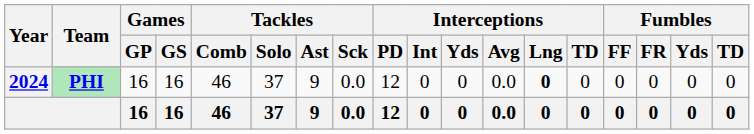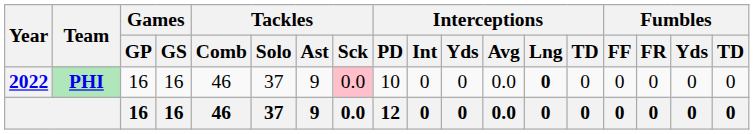 <table class="wikitable" style="text-align:center">
 <tr>
 <th rowspan="2">Year</th>
 <th rowspan="2">Team</th>
 <th colspan="2">Games</th>
 <th colspan="4">Tackles</th>
 <th colspan="6">Interceptions</th>
 <th colspan="4">Fumbles</th>
 </tr>
 <tr>
 <th>GP</th>
 <th>GS</th>
 <th>Comb</th>
 <th>Solo</th>
 <th>Ast</th>
 <th>Sck</th>
 <th>PD</th>
 <th>Int</th>
 <th>Yds</th>
 <th>Avg</th>
 <th>Lng</th>
 <th>TD</th>
 <th>FF</th>
 <th>FR</th>
 <th>Yds</th>
 <th>TD</th>
 </tr>
 <tr>
-<th><a href='#'>2024</a></th>
+<th><a href='#'>2022</a></th>
 <th style="background:#afe6ba; width:3em;"><a href='#'>PHI</a></th>
 <td>16</td>
 <td>16</td>
 <td>46</td>
 <td>37</td>
 <td>9</td>
-<td>0.0</td>
-<td>12</td>
+<td style="background: pink;">0.0</td>
+<td>10</td>
 <td>0</td>
 <td>0</td>
 <td>0.0</td>
 <td><strong>0</strong></td>
 <td>0</td>
 <td>0</td>
 <td>0</td>
 <td>0</td>
 <td>0</td>
 </tr>
 <tr>
 <th colspan="2"></th>
 <th>16</th>
 <th>16</th>
 <th>46</th>
 <th>37</th>
 <th>9</th>
 <th>0.0</th>
 <th>12</th>
 <th>0</th>
 <th>0</th>
 <th>0.0</th>
 <th>0</th>
 <th>0</th>
 <th>0</th>
 <th>0</th>
 <th>0</th>
 <th>0</th>
 </tr>
 </table>
